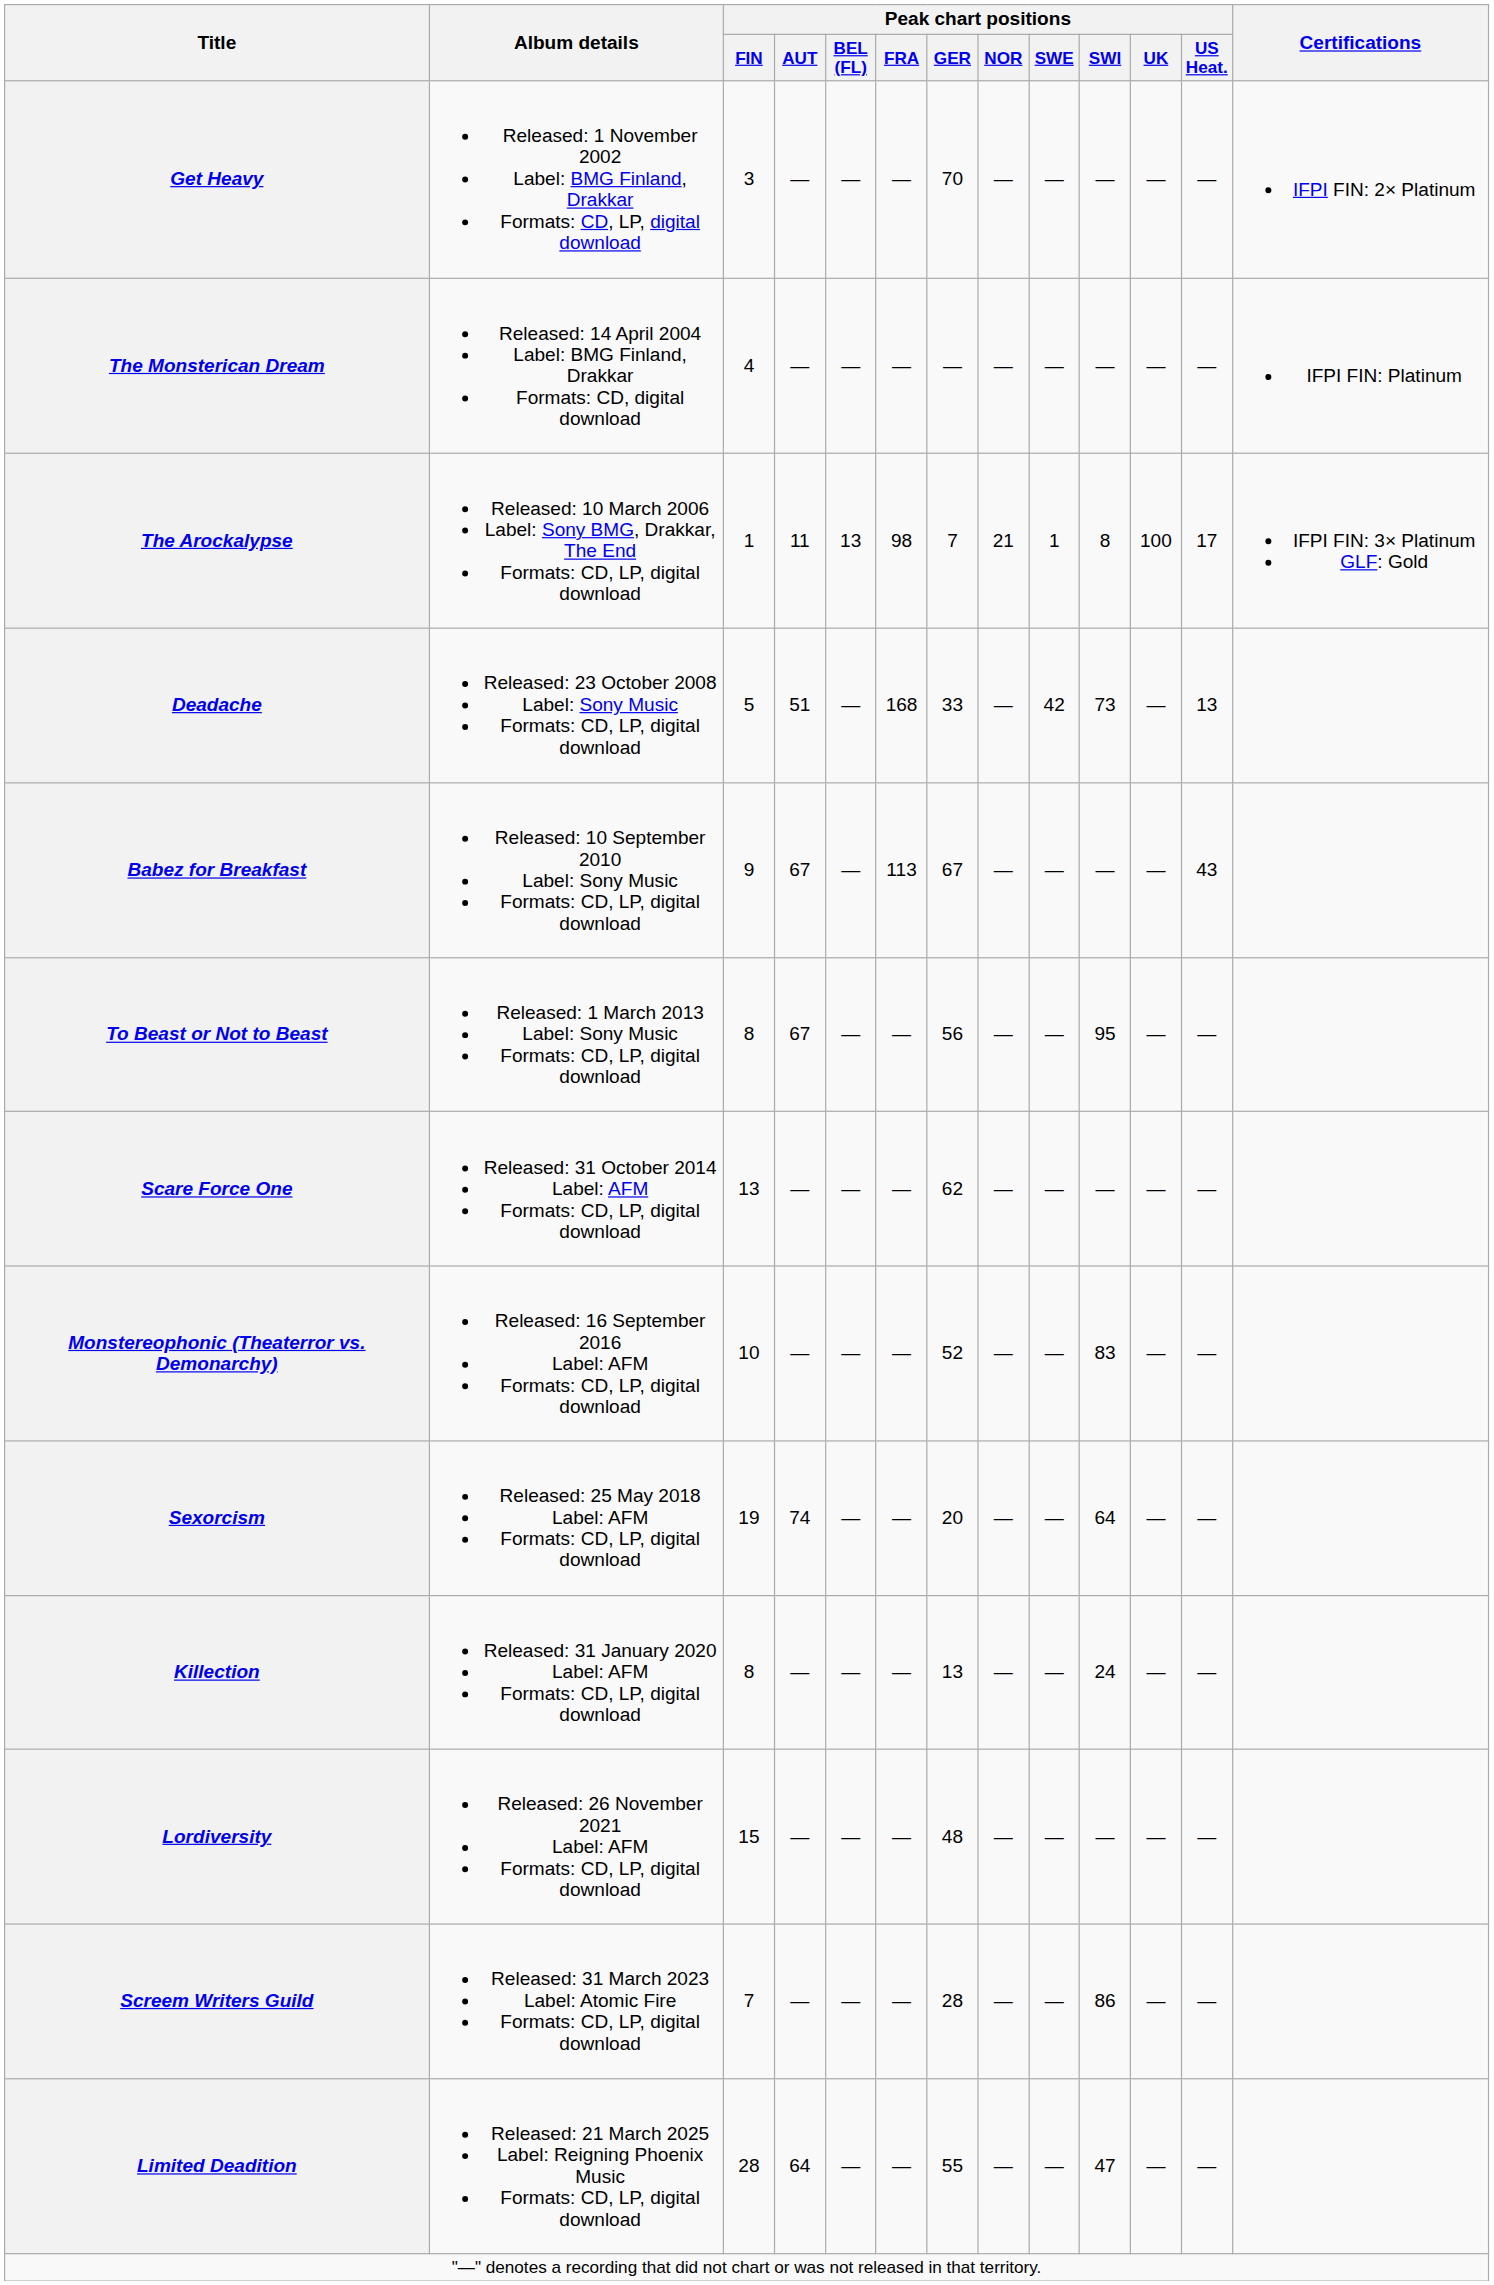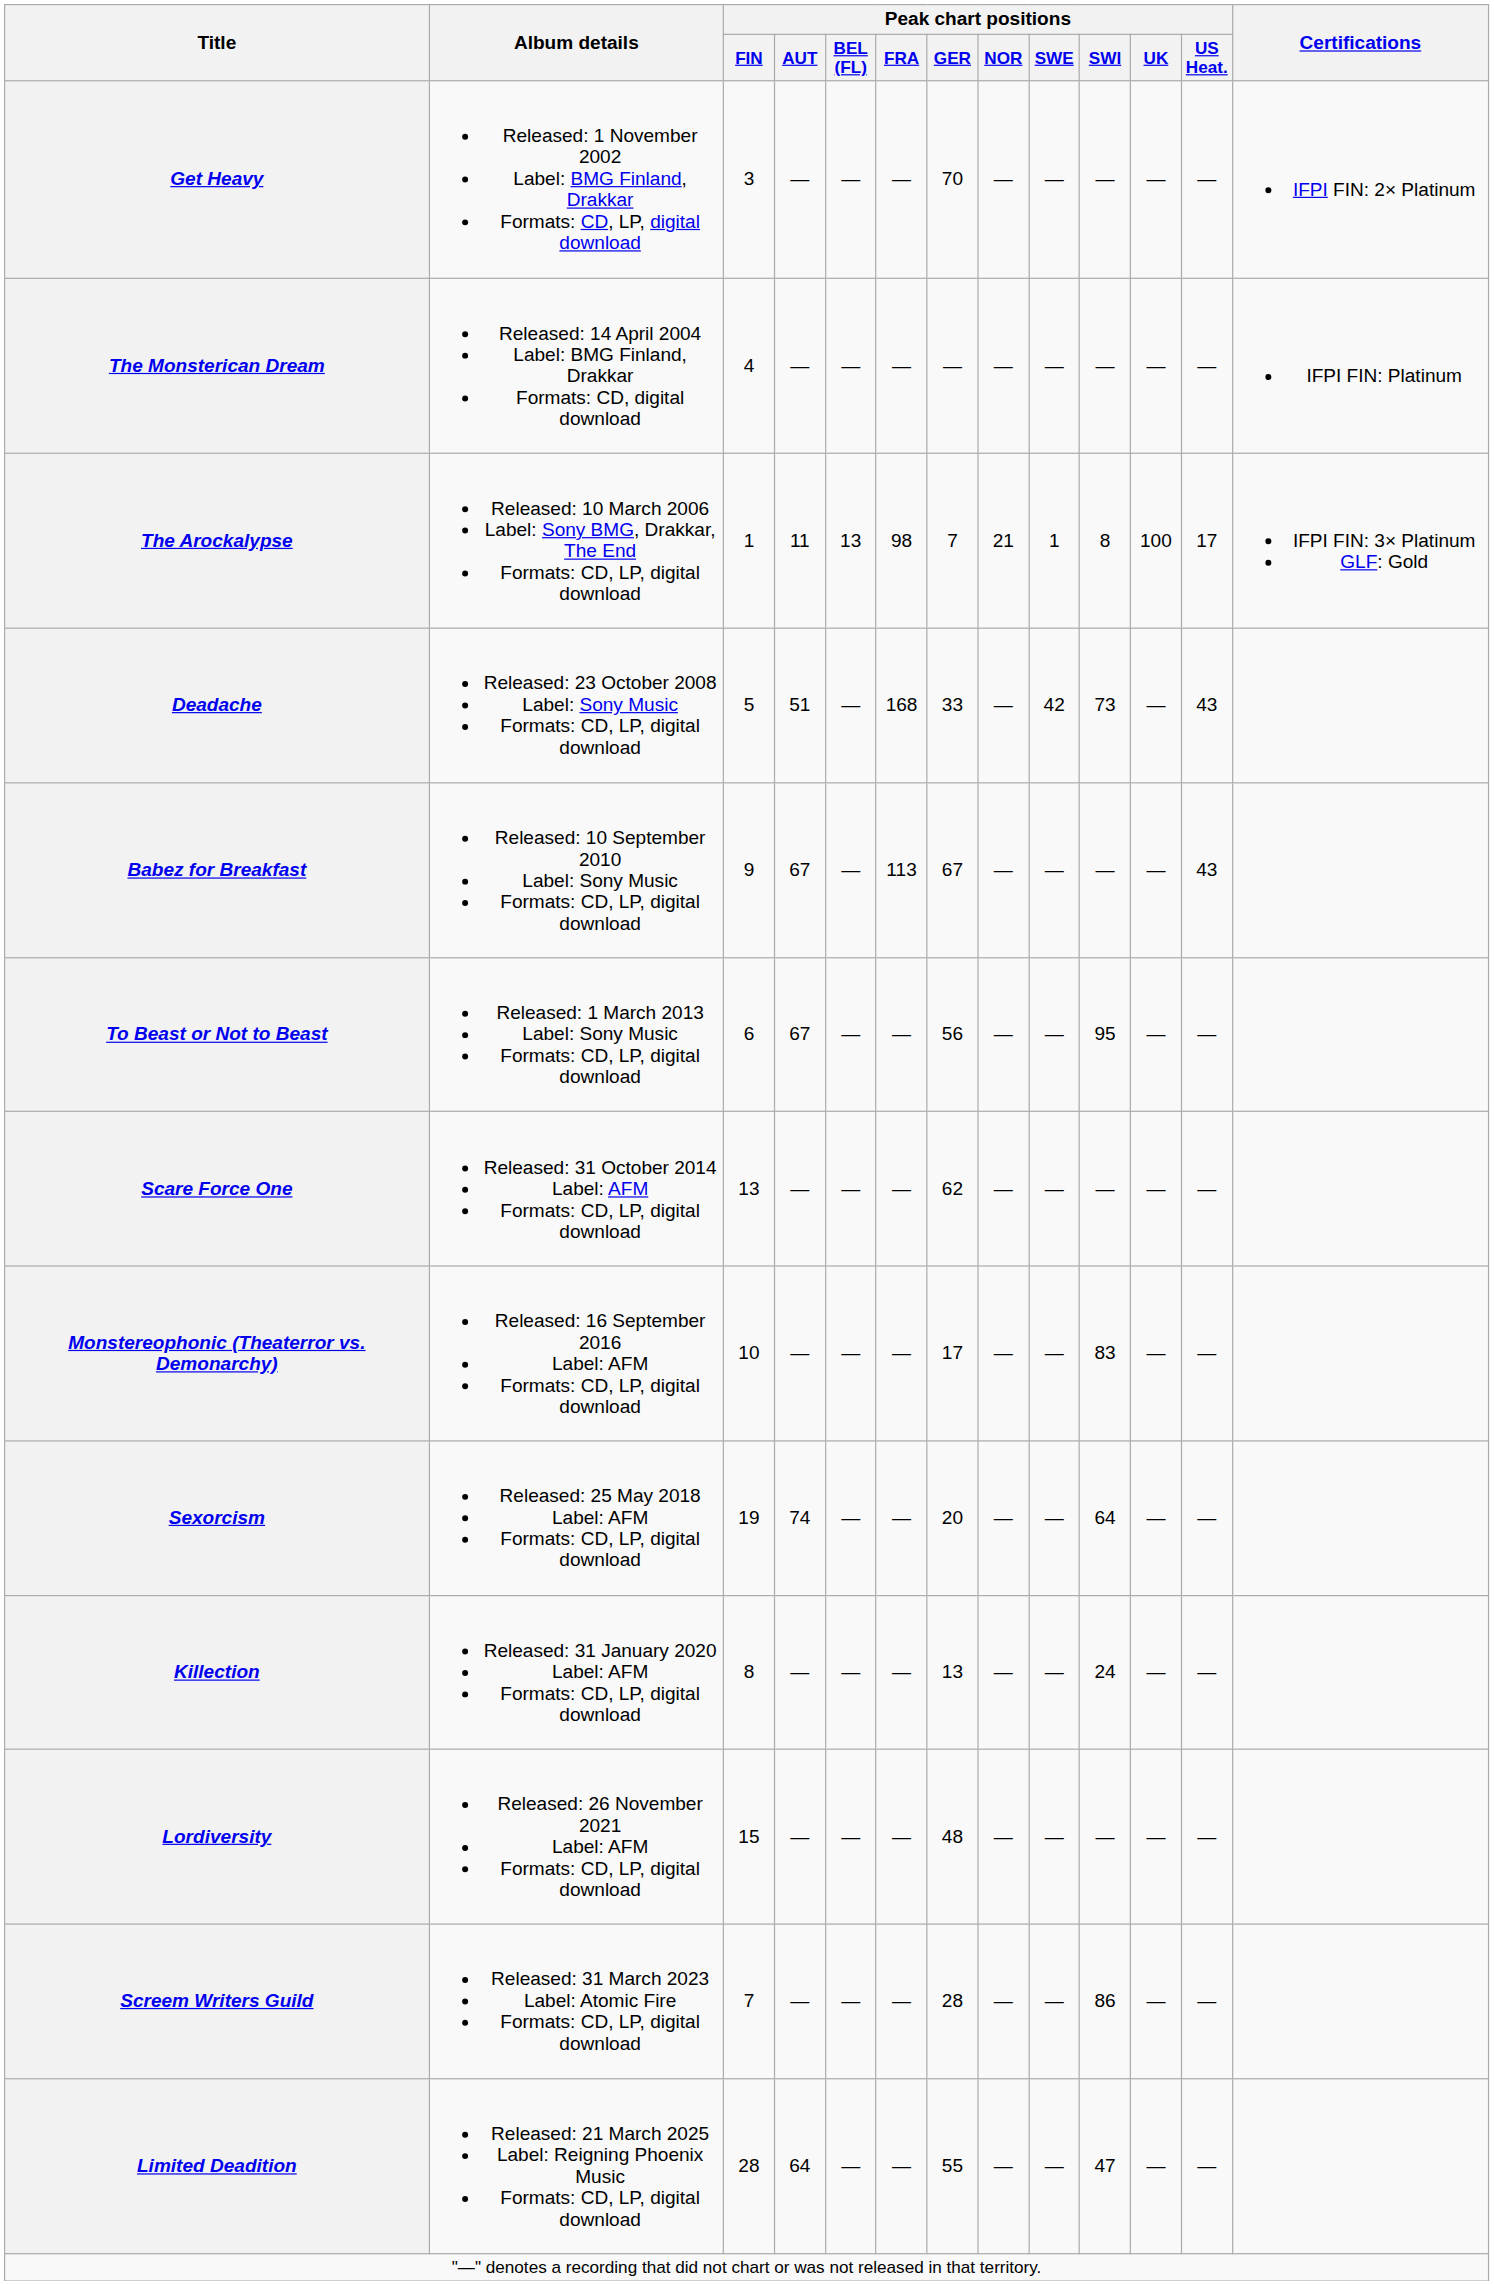 <table class="wikitable plainrowheaders" style="text-align:center;">
 <tr>
 <th scope="col" rowspan="2">Title</th>
 <th scope="col" rowspan="2" style="width:15em;">Album details</th>
 <th scope="col" colspan="10">Peak chart positions</th>
 <th scope="col" rowspan="2" style="width:13em;"><a href='#'>Certifications</a></th>
 </tr>
 <tr>
 <th scope="col" style="width:2.5em;font-size:90%;"><a href='#'>FIN</a><br></th>
 <th scope="col" style="width:2.5em;font-size:90%;"><a href='#'>AUT</a><br></th>
 <th scope="col" style="width:2.5em;font-size:90%;"><a href='#'>BEL (FL)</a></th>
 <th scope="col" style="width:2.5em;font-size:90%;"><a href='#'>FRA</a><br></th>
 <th scope="col" style="width:2.5em;font-size:90%;"><a href='#'>GER</a><br></th>
 <th scope="col" style="width:2.5em;font-size:90%;"><a href='#'>NOR</a><br></th>
 <th scope="col" style="width:2.5em;font-size:90%;"><a href='#'>SWE</a><br></th>
 <th scope="col" style="width:2.5em;font-size:90%;"><a href='#'>SWI</a><br></th>
 <th scope="col" style="width:2.5em;font-size:90%;"><a href='#'>UK</a></th>
 <th scope="col" style="width:2.5em;font-size:90%;"><a href='#'>US<br>Heat.</a></th>
 </tr>
 <tr>
 <th scope="row"><em><a href='#'>Get Heavy</a></em></th>
 <td><br><ul><li>Released: 1 November 2002</li><li>Label: <a href='#'>BMG Finland</a>, <a href='#'>Drakkar</a></li><li>Formats: <a href='#'>CD</a>, LP,  <a href='#'>digital download</a></li></ul></td>
 <td>3</td>
 <td>—</td>
 <td>—</td>
 <td>—</td>
 <td>70</td>
 <td>—</td>
 <td>—</td>
 <td>—</td>
 <td>—</td>
 <td>—</td>
 <td><br><ul><li><a href='#'>IFPI</a> FIN: 2× Platinum</li></ul></td>
 </tr>
 <tr>
 <th scope="row"><em><a href='#'>The Monsterican Dream</a></em></th>
 <td><br><ul><li>Released: 14 April 2004</li><li>Label: BMG Finland, Drakkar</li><li>Formats: CD, digital download</li></ul></td>
 <td>4</td>
 <td>—</td>
 <td>—</td>
 <td>—</td>
 <td>—</td>
 <td>—</td>
 <td>—</td>
 <td>—</td>
 <td>—</td>
 <td>—</td>
 <td><br><ul><li>IFPI FIN: Platinum</li></ul></td>
 </tr>
 <tr>
 <th scope="row"><em><a href='#'>The Arockalypse</a></em></th>
 <td><br><ul><li>Released: 10 March 2006</li><li>Label: <a href='#'>Sony BMG</a>, Drakkar, <a href='#'>The End</a></li><li>Formats: CD, LP, digital download</li></ul></td>
 <td>1</td>
 <td>11</td>
 <td>13</td>
 <td>98</td>
 <td>7</td>
 <td>21</td>
 <td>1</td>
 <td>8</td>
 <td>100</td>
 <td>17</td>
 <td><br><ul><li>IFPI FIN: 3× Platinum</li><li><a href='#'>GLF</a>: Gold</li></ul></td>
 </tr>
 <tr>
 <th scope="row"><em><a href='#'>Deadache</a></em></th>
 <td><br><ul><li>Released: 23 October 2008</li><li>Label: <a href='#'>Sony Music</a></li><li>Formats: CD, LP, digital download</li></ul></td>
 <td>5</td>
 <td>51</td>
 <td>—</td>
 <td>168</td>
 <td>33</td>
 <td>—</td>
 <td>42</td>
 <td>73</td>
 <td>—</td>
-<td>13</td>
+<td>43</td>
 <td></td>
 </tr>
 <tr>
 <th scope="row"><em><a href='#'>Babez for Breakfast</a></em></th>
 <td><br><ul><li>Released: 10 September 2010</li><li>Label: Sony Music</li><li>Formats: CD, LP, digital download</li></ul></td>
 <td>9</td>
 <td>67</td>
 <td>—</td>
 <td>113</td>
 <td>67</td>
 <td>—</td>
 <td>—</td>
 <td>—</td>
 <td>—</td>
 <td>43</td>
 <td></td>
 </tr>
 <tr>
 <th scope="row"><em><a href='#'>To Beast or Not to Beast</a></em></th>
 <td><br><ul><li>Released: 1 March 2013</li><li>Label: Sony Music</li><li>Formats: CD, LP, digital download</li></ul></td>
-<td>8</td>
+<td>6</td>
 <td>67</td>
 <td>—</td>
 <td>—</td>
 <td>56</td>
 <td>—</td>
 <td>—</td>
 <td>95</td>
 <td>—</td>
 <td>—</td>
 <td></td>
 </tr>
 <tr>
 <th scope="row"><em><a href='#'>Scare Force One</a></em></th>
 <td><br><ul><li>Released: 31 October 2014</li><li>Label: <a href='#'>AFM</a></li><li>Formats: CD, LP, digital download</li></ul></td>
 <td>13</td>
 <td>—</td>
 <td>—</td>
 <td>—</td>
 <td>62</td>
 <td>—</td>
 <td>—</td>
 <td>—</td>
 <td>—</td>
 <td>—</td>
 <td></td>
 </tr>
 <tr>
 <th scope="row"><em><a href='#'>Monstereophonic (Theaterror vs. Demonarchy)</a></em></th>
 <td><br><ul><li>Released: 16 September 2016</li><li>Label: AFM</li><li>Formats: CD, LP, digital download</li></ul></td>
 <td>10</td>
 <td>—</td>
 <td>—</td>
 <td>—</td>
-<td>52</td>
+<td>17</td>
 <td>—</td>
 <td>—</td>
 <td>83</td>
 <td>—</td>
 <td>—</td>
 <td></td>
 </tr>
 <tr>
 <th scope="row"><em><a href='#'>Sexorcism</a></em></th>
 <td><br><ul><li>Released: 25 May 2018</li><li>Label: AFM</li><li>Formats: CD, LP, digital download</li></ul></td>
 <td>19</td>
 <td>74</td>
 <td>—</td>
 <td>—</td>
 <td>20</td>
 <td>—</td>
 <td>—</td>
 <td>64</td>
 <td>—</td>
 <td>—</td>
 <td></td>
 </tr>
 <tr>
 <th scope="row"><em><a href='#'>Killection</a></em></th>
 <td><br><ul><li>Released: 31 January 2020</li><li>Label: AFM</li><li>Formats: CD, LP, digital download</li></ul></td>
 <td>8</td>
 <td>—</td>
 <td>—</td>
 <td>—</td>
 <td>13</td>
 <td>—</td>
 <td>—</td>
 <td>24</td>
 <td>—</td>
 <td>—</td>
 <td></td>
 </tr>
 <tr>
 <th scope="row"><em><a href='#'>Lordiversity</a></em></th>
 <td><br><ul><li>Released: 26 November 2021</li><li>Label: AFM</li><li>Formats: CD, LP, digital download</li></ul></td>
 <td>15</td>
 <td>—</td>
 <td>—</td>
 <td>—</td>
 <td>48</td>
 <td>—</td>
 <td>—</td>
 <td>—</td>
 <td>—</td>
 <td>—</td>
 <td></td>
 </tr>
 <tr>
 <th scope="row"><em><a href='#'>Screem Writers Guild</a></em></th>
 <td><br><ul><li>Released: 31 March 2023</li><li>Label: Atomic Fire</li><li>Formats: CD, LP, digital download</li></ul></td>
 <td>7</td>
 <td>—</td>
 <td>—</td>
 <td>—</td>
 <td>28</td>
 <td>—</td>
 <td>—</td>
 <td>86</td>
 <td>—</td>
 <td>—</td>
 <td></td>
 </tr>
 <tr>
 <th scope="row"><em><a href='#'>Limited Deadition</a></em></th>
 <td><br><ul><li>Released: 21 March 2025</li><li>Label: Reigning Phoenix Music</li><li>Formats: CD, LP, digital download</li></ul></td>
 <td>28<br></td>
 <td>64</td>
 <td>—</td>
 <td>—</td>
 <td>55</td>
 <td>—</td>
 <td>—</td>
 <td>47</td>
 <td>—</td>
 <td>—</td>
 <td></td>
 </tr>
 <tr>
 <td colspan="14" style="font-size:90%">"—" denotes a recording that did not chart or was not released in that territory.</td>
 </tr>
 </table>
